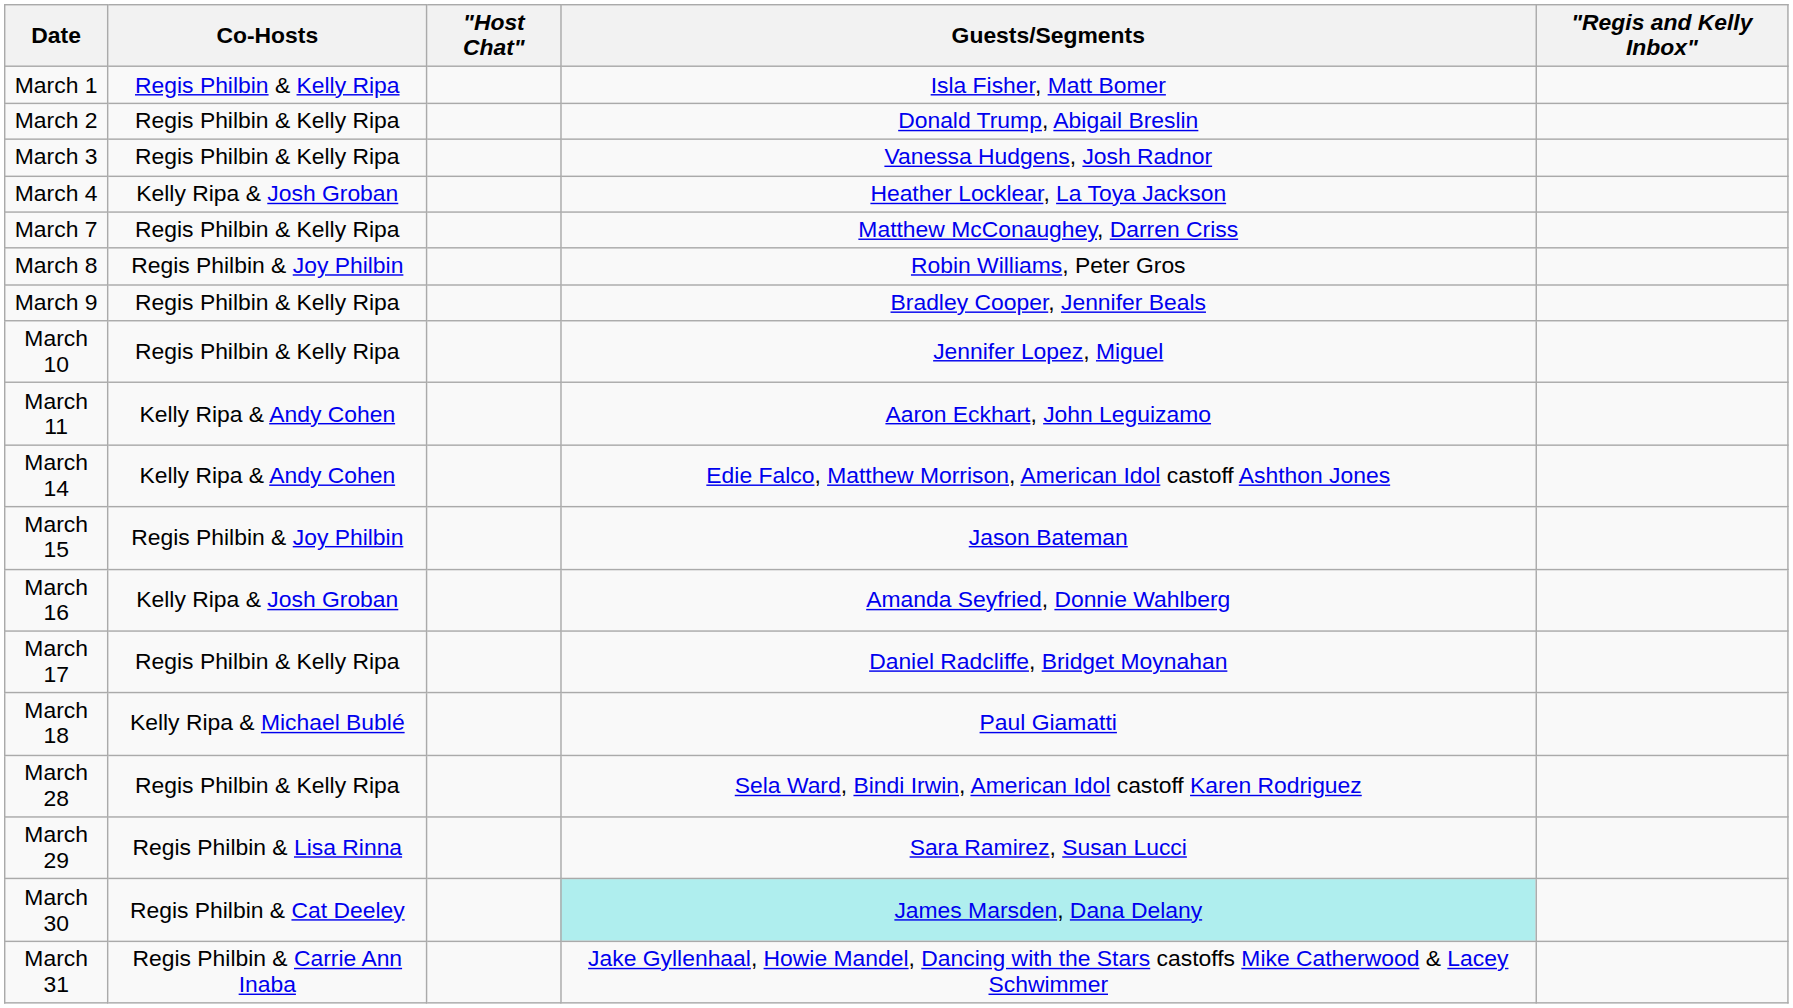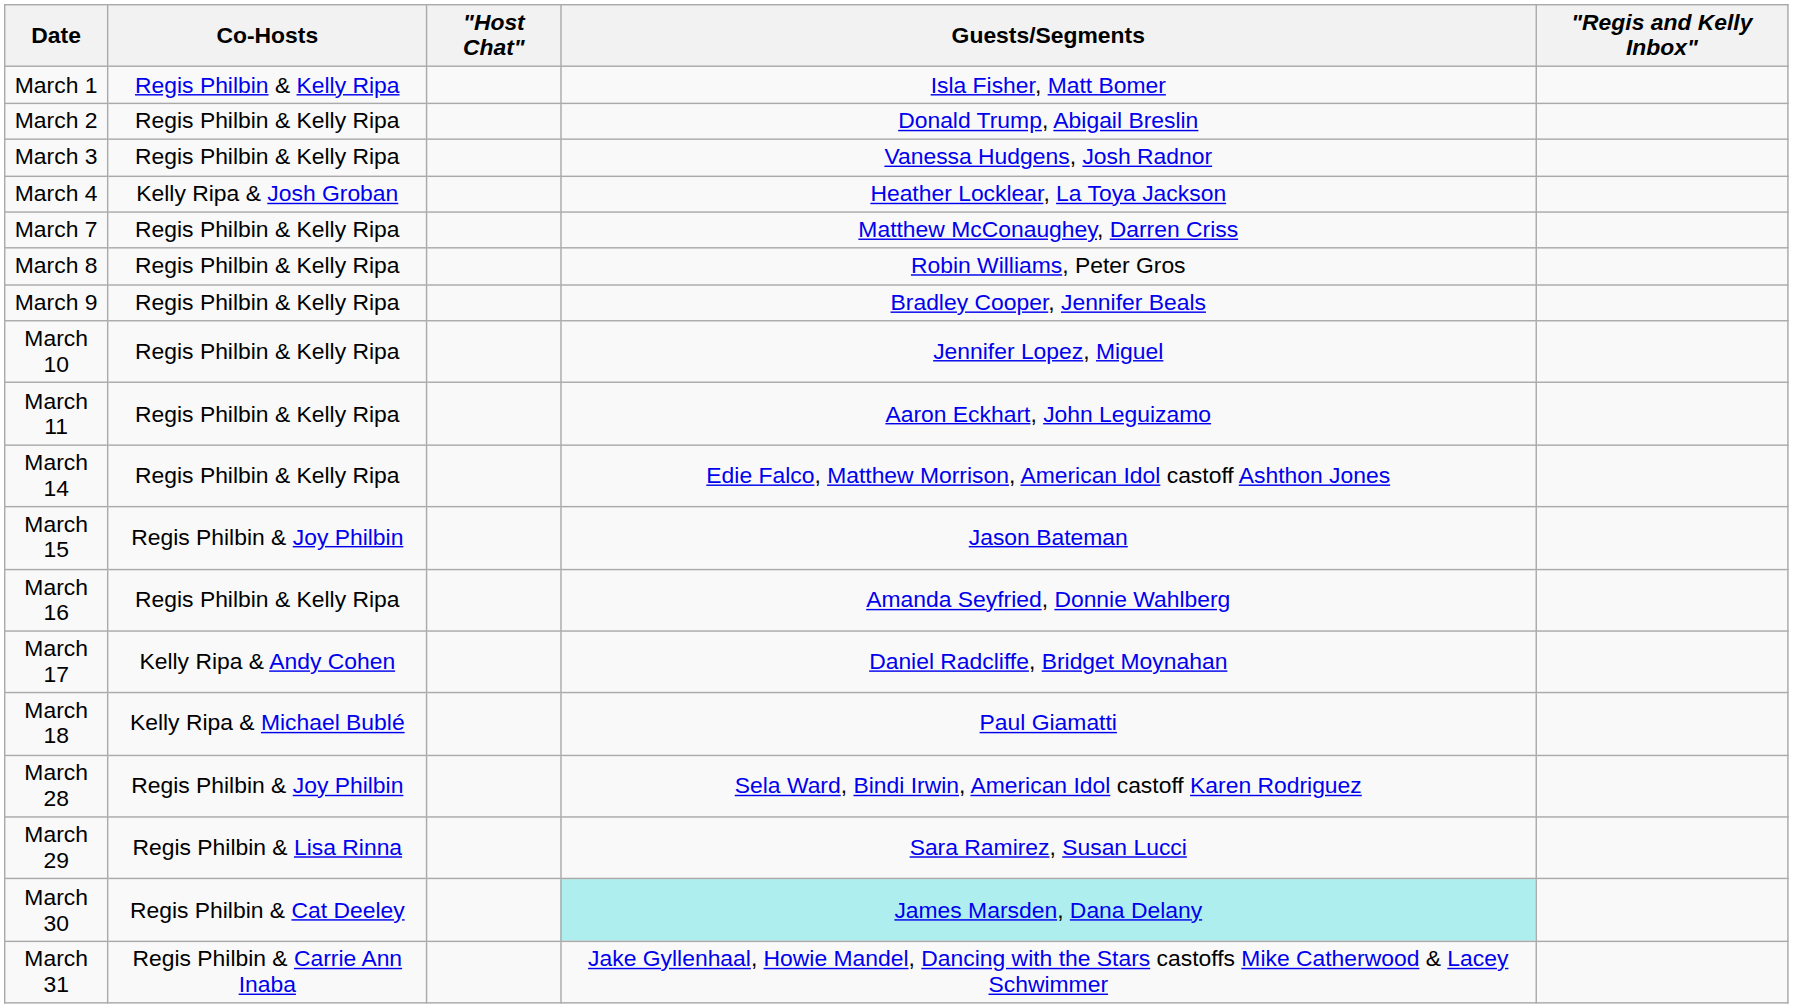 <table class="wikitable sortable" style="text-align:center;">
 <tr>
 <th>Date</th>
 <th>Co-Hosts</th>
 <th><em>"Host Chat"</em></th>
 <th>Guests/Segments</th>
 <th><em>"Regis and Kelly Inbox"</em></th>
 </tr>
 <tr>
 <td>March 1</td>
 <td><a href='#'>Regis Philbin</a> & <a href='#'>Kelly Ripa</a></td>
 <td></td>
 <td><a href='#'>Isla Fisher</a>, <a href='#'>Matt Bomer</a></td>
 <td></td>
 </tr>
 <tr>
 <td>March 2</td>
 <td>Regis Philbin & Kelly Ripa</td>
 <td></td>
 <td><a href='#'>Donald Trump</a>, <a href='#'>Abigail Breslin</a></td>
 <td></td>
 </tr>
 <tr>
 <td>March 3</td>
 <td>Regis Philbin & Kelly Ripa</td>
 <td></td>
 <td><a href='#'>Vanessa Hudgens</a>, <a href='#'>Josh Radnor</a></td>
 <td></td>
 </tr>
 <tr>
 <td>March 4</td>
 <td>Kelly Ripa & <a href='#'>Josh Groban</a></td>
 <td></td>
 <td><a href='#'>Heather Locklear</a>, <a href='#'>La Toya Jackson</a></td>
 <td></td>
 </tr>
 <tr>
 <td>March 7</td>
 <td>Regis Philbin & Kelly Ripa</td>
 <td></td>
 <td><a href='#'>Matthew McConaughey</a>, <a href='#'>Darren Criss</a></td>
 <td></td>
 </tr>
 <tr>
 <td>March 8</td>
-<td>Regis Philbin & <a href='#'>Joy Philbin</a></td>
+<td>Regis Philbin & Kelly Ripa</td>
 <td></td>
 <td><a href='#'>Robin Williams</a>, Peter Gros</td>
 <td></td>
 </tr>
 <tr>
 <td>March 9</td>
 <td>Regis Philbin & Kelly Ripa</td>
 <td></td>
 <td><a href='#'>Bradley Cooper</a>, <a href='#'>Jennifer Beals</a></td>
 <td></td>
 </tr>
 <tr>
 <td>March 10</td>
 <td>Regis Philbin & Kelly Ripa</td>
 <td></td>
 <td><a href='#'>Jennifer Lopez</a>, <a href='#'>Miguel</a></td>
 <td></td>
 </tr>
 <tr>
 <td>March 11</td>
-<td>Kelly Ripa & <a href='#'>Andy Cohen</a></td>
+<td>Regis Philbin & Kelly Ripa</td>
 <td></td>
 <td><a href='#'>Aaron Eckhart</a>, <a href='#'>John Leguizamo</a></td>
 <td></td>
 </tr>
 <tr>
 <td>March 14</td>
-<td>Kelly Ripa & <a href='#'>Andy Cohen</a></td>
+<td>Regis Philbin & Kelly Ripa</td>
 <td></td>
 <td><a href='#'>Edie Falco</a>, <a href='#'>Matthew Morrison</a>, <a href='#'>American Idol</a> castoff <a href='#'>Ashthon Jones</a></td>
 <td></td>
 </tr>
 <tr>
 <td>March 15</td>
 <td>Regis Philbin & <a href='#'>Joy Philbin</a></td>
 <td></td>
 <td><a href='#'>Jason Bateman</a></td>
 <td></td>
 </tr>
 <tr>
 <td>March 16</td>
-<td>Kelly Ripa & <a href='#'>Josh Groban</a></td>
+<td>Regis Philbin & Kelly Ripa</td>
 <td></td>
 <td><a href='#'>Amanda Seyfried</a>, <a href='#'>Donnie Wahlberg</a></td>
 <td></td>
 </tr>
 <tr>
 <td>March 17</td>
-<td>Regis Philbin & Kelly Ripa</td>
+<td>Kelly Ripa & <a href='#'>Andy Cohen</a></td>
 <td></td>
 <td><a href='#'>Daniel Radcliffe</a>, <a href='#'>Bridget Moynahan</a></td>
 <td></td>
 </tr>
 <tr>
 <td>March 18</td>
 <td>Kelly Ripa & <a href='#'>Michael Bublé</a></td>
 <td></td>
 <td><a href='#'>Paul Giamatti</a></td>
 <td></td>
 </tr>
 <tr>
 <td>March 28</td>
-<td>Regis Philbin & Kelly Ripa</td>
+<td>Regis Philbin & <a href='#'>Joy Philbin</a></td>
 <td></td>
 <td><a href='#'>Sela Ward</a>, <a href='#'>Bindi Irwin</a>, <a href='#'>American Idol</a> castoff <a href='#'>Karen Rodriguez</a></td>
 <td></td>
 </tr>
 <tr>
 <td>March 29</td>
 <td>Regis Philbin & <a href='#'>Lisa Rinna</a></td>
 <td></td>
 <td><a href='#'>Sara Ramirez</a>, <a href='#'>Susan Lucci</a></td>
 <td></td>
 </tr>
 <tr>
 <td>March 30</td>
 <td>Regis Philbin & <a href='#'>Cat Deeley</a></td>
 <td></td>
 <td style="background: paleturquoise;"><a href='#'>James Marsden</a>, <a href='#'>Dana Delany</a></td>
 <td></td>
 </tr>
 <tr>
 <td>March 31</td>
 <td>Regis Philbin & <a href='#'>Carrie Ann Inaba</a></td>
 <td></td>
 <td><a href='#'>Jake Gyllenhaal</a>, <a href='#'>Howie Mandel</a>, <a href='#'>Dancing with the Stars</a> castoffs <a href='#'>Mike Catherwood</a> & <a href='#'>Lacey Schwimmer</a></td>
 <td></td>
 </tr>
 </table>
